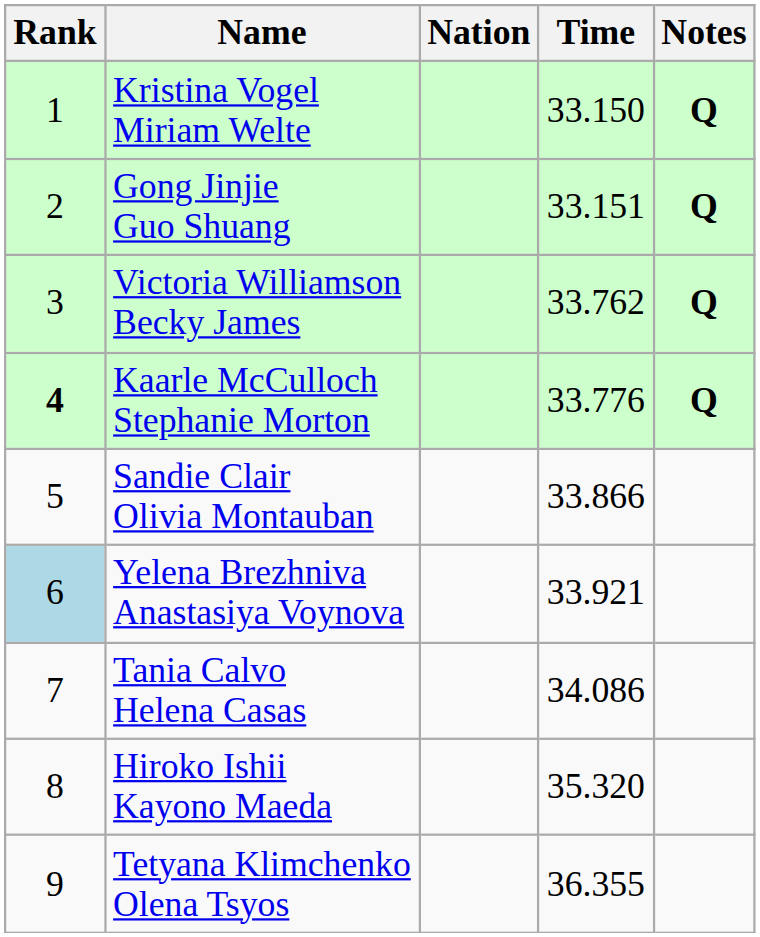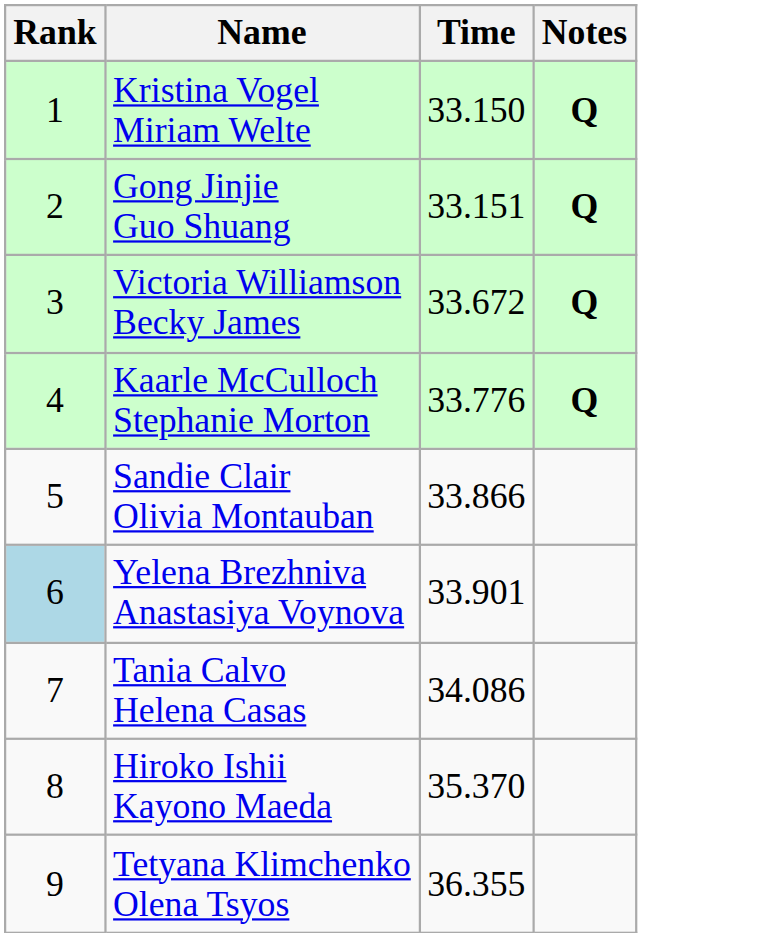 <table class="wikitable sortable" style="text-align:center">
 <tr>
 <th>Rank</th>
 <th>Name</th>
-<th>Nation</th>
 <th>Time</th>
 <th>Notes</th>
 </tr>
 <tr bgcolor=ccffcc>
 <td>1</td>
 <td align=left><a href='#'>Kristina Vogel</a><br><a href='#'>Miriam Welte</a></td>
-<td align=left></td>
 <td>33.150</td>
 <td><strong>Q</strong></td>
 </tr>
 <tr bgcolor=ccffcc>
 <td>2</td>
 <td align=left><a href='#'>Gong Jinjie</a><br><a href='#'>Guo Shuang</a></td>
-<td align=left></td>
 <td>33.151</td>
 <td><strong>Q</strong></td>
 </tr>
 <tr bgcolor=ccffcc>
 <td>3</td>
 <td align=left><a href='#'>Victoria Williamson</a><br><a href='#'>Becky James</a></td>
-<td align=left></td>
-<td>33.762</td>
+<td>33.672</td>
 <td><strong>Q</strong></td>
 </tr>
 <tr bgcolor=ccffcc>
-<td><strong>4</strong></td>
+<td>4</td>
 <td align=left><a href='#'>Kaarle McCulloch</a><br><a href='#'>Stephanie Morton</a></td>
-<td align=left></td>
 <td>33.776</td>
 <td><strong>Q</strong></td>
 </tr>
 <tr>
 <td>5</td>
 <td align=left><a href='#'>Sandie Clair</a><br><a href='#'>Olivia Montauban</a></td>
-<td align=left></td>
 <td>33.866</td>
 <td></td>
 </tr>
 <tr>
 <td style="background: lightblue;">6</td>
 <td align=left><a href='#'>Yelena Brezhniva</a><br><a href='#'>Anastasiya Voynova</a></td>
-<td align=left></td>
-<td>33.921</td>
+<td>33.901</td>
 <td></td>
 </tr>
 <tr>
 <td>7</td>
 <td align=left><a href='#'>Tania Calvo</a><br><a href='#'>Helena Casas</a></td>
-<td align=left></td>
 <td>34.086</td>
 <td></td>
 </tr>
 <tr>
 <td>8</td>
 <td align=left><a href='#'>Hiroko Ishii</a><br><a href='#'>Kayono Maeda</a></td>
-<td align=left></td>
-<td>35.320</td>
+<td>35.370</td>
 <td></td>
 </tr>
 <tr>
 <td>9</td>
 <td align=left><a href='#'>Tetyana Klimchenko</a><br><a href='#'>Olena Tsyos</a></td>
-<td align=left></td>
 <td>36.355</td>
 <td></td>
 </tr>
 </table>
